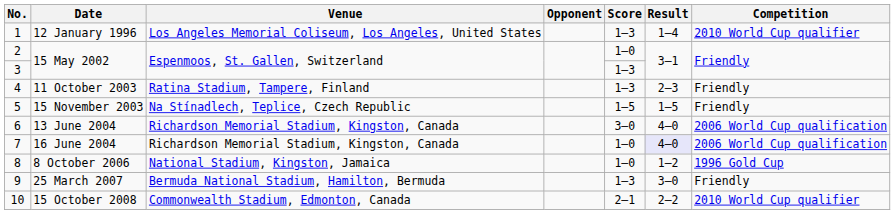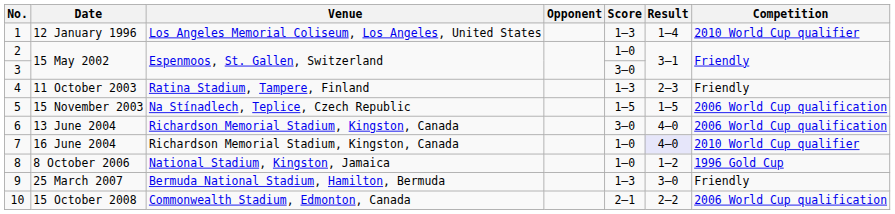 <table class="wikitable sortable">
 <tr>
 <th scope="col">No.</th>
 <th scope="col">Date</th>
 <th scope="col">Venue</th>
 <th scope="col">Opponent</th>
 <th scope="col">Score</th>
 <th scope="col">Result</th>
 <th scope="col">Competition</th>
 </tr>
 <tr>
 <td style="text-align:center">1</td>
 <td>12 January 1996</td>
 <td><a href='#'>Los Angeles Memorial Coliseum</a>, <a href='#'>Los Angeles</a>, United States</td>
 <td></td>
 <td style="text-align:center">1–3</td>
 <td style="text-align:center">1–4</td>
 <td><a href='#'>2010 World Cup qualifier</a></td>
 </tr>
 <tr>
 <td style="text-align:center">2</td>
 <td rowspan="2">15 May 2002</td>
 <td rowspan="2"><a href='#'>Espenmoos</a>, <a href='#'>St. Gallen</a>, Switzerland</td>
 <td rowspan="2"></td>
 <td style="text-align:center">1–0</td>
 <td rowspan="2" style="text-align:center">3–1</td>
 <td rowspan="2"><a href='#'>Friendly</a></td>
 </tr>
 <tr>
 <td style="text-align:center">3</td>
-<td style="text-align:center">1–3</td>
+<td style="text-align:center">3–0</td>
 </tr>
 <tr>
 <td style="text-align:center">4</td>
 <td>11 October 2003</td>
 <td><a href='#'>Ratina Stadium</a>, <a href='#'>Tampere</a>, Finland</td>
 <td></td>
 <td style="text-align:center">1–3</td>
 <td style="text-align:center">2–3</td>
 <td>Friendly</td>
 </tr>
 <tr>
 <td style="text-align:center">5</td>
 <td>15 November 2003</td>
 <td><a href='#'>Na Stínadlech</a>, <a href='#'>Teplice</a>, Czech Republic</td>
 <td></td>
 <td style="text-align:center">1–5</td>
 <td style="text-align:center">1–5</td>
-<td>Friendly</td>
+<td><a href='#'>2006 World Cup qualification</a></td>
 </tr>
 <tr>
 <td style="text-align:center">6</td>
 <td>13 June 2004</td>
 <td><a href='#'>Richardson Memorial Stadium</a>, <a href='#'>Kingston</a>, Canada</td>
 <td></td>
 <td style="text-align:center">3–0</td>
 <td style="text-align:center">4–0</td>
 <td><a href='#'>2006 World Cup qualification</a></td>
 </tr>
 <tr>
 <td style="text-align:center">7</td>
 <td>16 June 2004</td>
 <td>Richardson Memorial Stadium, Kingston, Canada</td>
 <td></td>
 <td style="text-align:center">1–0</td>
 <td style="background: lavender; text-align:center">4–0</td>
-<td><a href='#'>2006 World Cup qualification</a></td>
+<td><a href='#'>2010 World Cup qualifier</a></td>
 </tr>
 <tr>
 <td style="text-align:center">8</td>
 <td>8 October 2006</td>
 <td><a href='#'>National Stadium</a>, <a href='#'>Kingston</a>, Jamaica</td>
 <td></td>
 <td style="text-align:center">1–0</td>
 <td style="text-align:center">1–2</td>
 <td><a href='#'>1996 Gold Cup</a></td>
 </tr>
 <tr>
 <td style="text-align:center">9</td>
 <td>25 March 2007</td>
 <td><a href='#'>Bermuda National Stadium</a>, <a href='#'>Hamilton</a>, Bermuda</td>
 <td></td>
 <td style="text-align:center">1–3</td>
 <td style="text-align:center">3–0</td>
 <td>Friendly</td>
 </tr>
 <tr>
 <td style="text-align:center">10</td>
 <td>15 October 2008</td>
 <td><a href='#'>Commonwealth Stadium</a>, <a href='#'>Edmonton</a>, Canada</td>
 <td></td>
 <td style="text-align:center">2–1</td>
 <td style="text-align:center">2–2</td>
-<td><a href='#'>2010 World Cup qualifier</a></td>
+<td><a href='#'>2006 World Cup qualification</a></td>
 </tr>
 </table>
